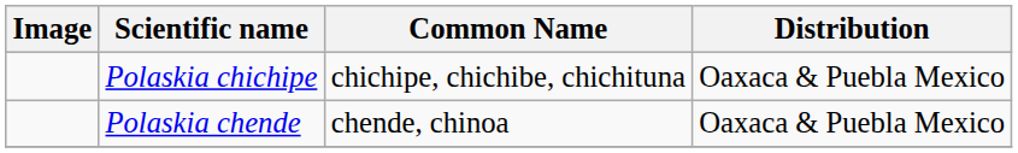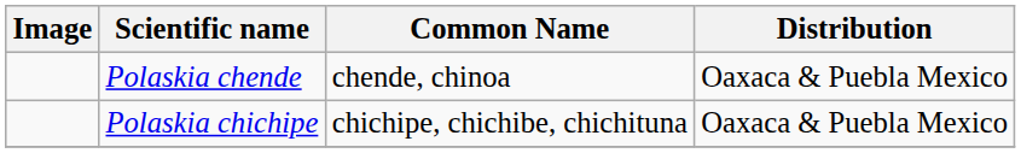 <table class="wikitable">
 <tr>
 <th>Image</th>
 <th>Scientific name</th>
 <th>Common Name</th>
 <th>Distribution</th>
 </tr>
 <tr>
 <td></td>
+<td><em><a href='#'>Polaskia chende</a></em></td>
+<td>chende, chinoa</td>
+<td>Oaxaca & Puebla Mexico</td>
+</tr>
+<tr>
+<td></td>
 <td><em><a href='#'>Polaskia chichipe</a></em></td>
 <td>chichipe, chichibe, chichituna</td>
 <td>Oaxaca & Puebla Mexico</td>
 </tr>
 <tr>
-<td></td>
-<td><em><a href='#'>Polaskia chende</a></em></td>
-<td>chende, chinoa</td>
-<td>Oaxaca & Puebla Mexico</td>
-</tr>
-<tr>
 </tr>
 </table>
